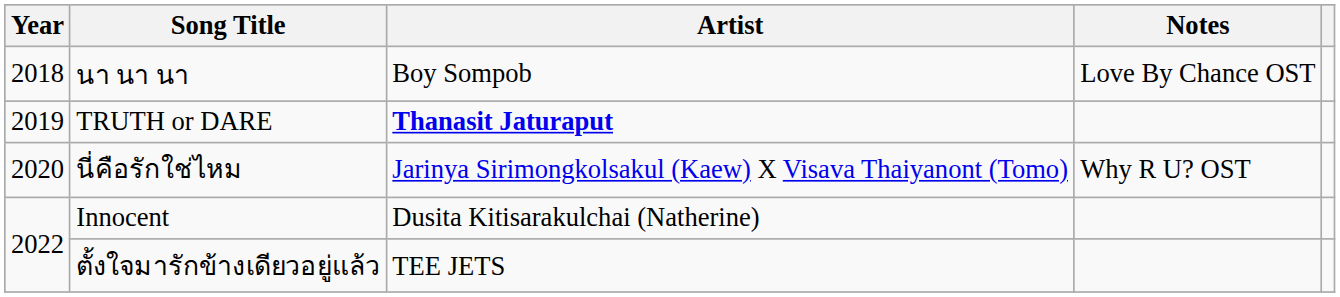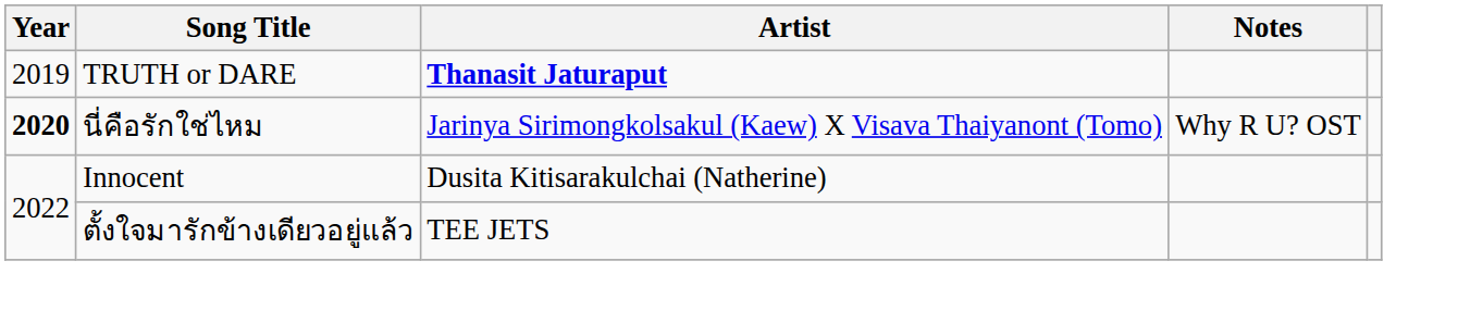 <table class="wikitable plainrowheaders sortable">
 <tr>
 <th scope="col">Year</th>
 <th scope="col">Song Title</th>
 <th scope="col">Artist</th>
 <th scope="col">Notes</th>
 <th class="unsortable"></th>
 </tr>
 <tr>
-<td style="text-align: center;">2018</td>
-<td>นา นา นา</td>
-<td>Boy Sompob</td>
-<td>Love By Chance OST</td>
-<td></td>
-</tr>
-<tr>
 <td style="text-align: center;">2019</td>
 <td>TRUTH or DARE</td>
 <td><strong><a href='#'>Thanasit Jaturaput</a></strong></td>
 <td></td>
 <td></td>
 </tr>
 <tr>
-<td style="text-align: center;">2020</td>
+<td style="text-align: center;"><strong>2020</strong></td>
 <td>นี่คือรักใช่ไหม</td>
 <td><a href='#'>Jarinya Sirimongkolsakul (Kaew)</a> X <a href='#'>Visava Thaiyanont (Tomo)</a></td>
 <td>Why R U? OST</td>
 <td></td>
 </tr>
 <tr>
 <td rowspan="2" style="text-align: center;">2022</td>
 <td>Innocent</td>
 <td>Dusita Kitisarakulchai (Natherine)</td>
 <td></td>
 <td></td>
 </tr>
 <tr>
 <td>ตั้งใจมารักข้างเดียวอยู่แล้ว</td>
 <td>TEE JETS</td>
 <td></td>
 <td></td>
 </tr>
 </table>
